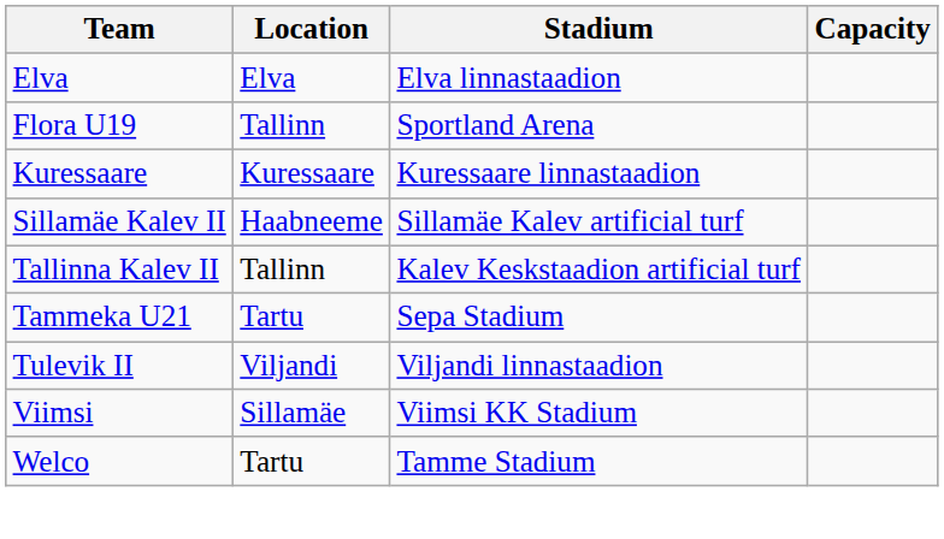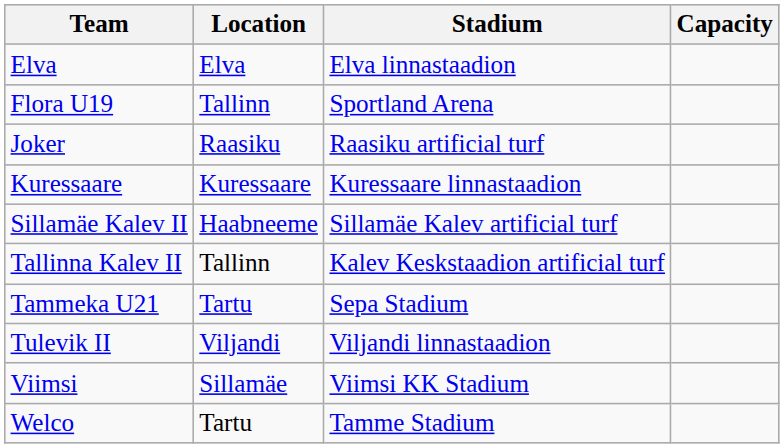 <table class="wikitable sortable">
 <tr>
 <th>Team</th>
 <th>Location</th>
 <th>Stadium</th>
 <th>Capacity</th>
 </tr>
 <tr>
 <td><a href='#'>Elva</a></td>
 <td><a href='#'>Elva</a></td>
 <td><a href='#'>Elva linnastaadion</a></td>
 <td align="center"></td>
 </tr>
 <tr>
 <td><a href='#'>Flora U19</a></td>
 <td><a href='#'>Tallinn</a></td>
 <td><a href='#'>Sportland Arena</a></td>
+<td align="center"></td>
+</tr>
+<tr>
+<td><a href='#'>Joker</a></td>
+<td><a href='#'>Raasiku</a></td>
+<td><a href='#'>Raasiku artificial turf</a></td>
 <td align="center"></td>
 </tr>
 <tr>
 <td><a href='#'>Kuressaare</a></td>
 <td><a href='#'>Kuressaare</a></td>
 <td><a href='#'>Kuressaare linnastaadion</a></td>
 <td align="center"></td>
 </tr>
 <tr>
 <td><a href='#'>Sillamäe Kalev II</a></td>
 <td><a href='#'>Haabneeme</a></td>
 <td><a href='#'>Sillamäe Kalev artificial turf</a></td>
 <td align="center"></td>
 </tr>
 <tr>
 <td><a href='#'>Tallinna Kalev II</a></td>
 <td>Tallinn</td>
 <td><a href='#'>Kalev Keskstaadion artificial turf</a></td>
 <td align="center"></td>
 </tr>
 <tr>
 <td><a href='#'>Tammeka U21</a></td>
 <td><a href='#'>Tartu</a></td>
 <td><a href='#'>Sepa Stadium</a></td>
 <td align="center"></td>
 </tr>
 <tr>
 <td><a href='#'>Tulevik II</a></td>
 <td><a href='#'>Viljandi</a></td>
 <td><a href='#'>Viljandi linnastaadion</a></td>
 <td align="center"></td>
 </tr>
 <tr>
 <td><a href='#'>Viimsi</a></td>
 <td><a href='#'>Sillamäe</a></td>
 <td><a href='#'>Viimsi KK Stadium</a></td>
 <td align="center"></td>
 </tr>
 <tr>
 <td><a href='#'>Welco</a></td>
 <td>Tartu</td>
 <td><a href='#'>Tamme Stadium</a></td>
 <td align="center"></td>
 </tr>
 </table>
